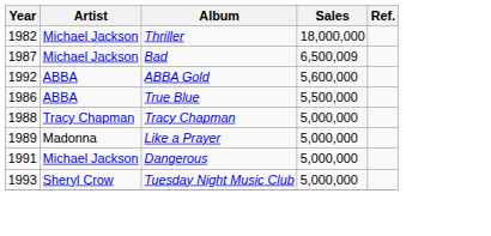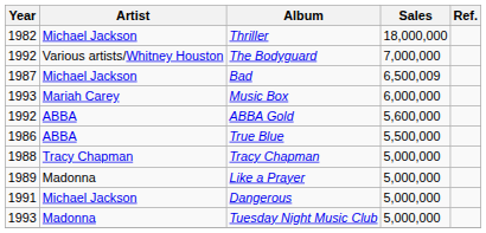 <table class="wikitable sortabe" width="" style="font-size: 0.95em">
 <tr>
 <th><strong>Year</strong></th>
 <th><strong>Artist</strong></th>
 <th><strong>Album</strong></th>
 <th><strong>Sales</strong></th>
 <th><strong>Ref.</strong></th>
 </tr>
 <tr>
 <td>1982</td>
 <td><a href='#'>Michael Jackson</a></td>
 <td><em><a href='#'>Thriller</a></em></td>
 <td>18,000,000</td>
 <td></td>
 </tr>
 <tr>
+<td>1992</td>
+<td>Various artists/<a href='#'>Whitney Houston</a></td>
+<td><em><a href='#'>The Bodyguard</a></em></td>
+<td>7,000,000</td>
+<td></td>
+</tr>
+<tr>
 <td>1987</td>
 <td><a href='#'>Michael Jackson</a></td>
 <td><em><a href='#'>Bad</a></em></td>
 <td>6,500,009</td>
+<td></td>
+</tr>
+<tr>
+<td>1993</td>
+<td><a href='#'>Mariah Carey</a></td>
+<td><em><a href='#'>Music Box</a></em></td>
+<td>6,000,000</td>
 <td></td>
 </tr>
 <tr>
 <td>1992</td>
 <td><a href='#'>ABBA</a></td>
 <td><em><a href='#'>ABBA Gold</a></em></td>
 <td>5,600,000</td>
 <td></td>
 </tr>
 <tr>
 <td>1986</td>
 <td><a href='#'>ABBA</a></td>
 <td><em><a href='#'>True Blue</a></em></td>
 <td>5,500,000</td>
 <td></td>
 </tr>
 <tr>
 <td>1988</td>
 <td><a href='#'>Tracy Chapman</a></td>
 <td><em><a href='#'>Tracy Chapman</a></em></td>
 <td>5,000,000</td>
 <td></td>
 </tr>
 <tr>
 <td>1989</td>
 <td>Madonna</td>
 <td><em><a href='#'>Like a Prayer</a></em></td>
 <td>5,000,000</td>
 <td></td>
 </tr>
 <tr>
 <td>1991</td>
 <td><a href='#'>Michael Jackson</a></td>
 <td><em><a href='#'>Dangerous</a></em></td>
 <td>5,000,000</td>
 <td></td>
 </tr>
 <tr>
 <td>1993</td>
-<td><a href='#'>Sheryl Crow</a></td>
+<td><a href='#'>Madonna</a></td>
 <td><em><a href='#'>Tuesday Night Music Club</a></em></td>
 <td>5,000,000</td>
 <td></td>
 </tr>
 <tr>
 </tr>
 </table>
